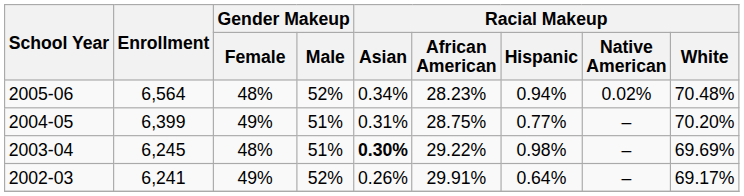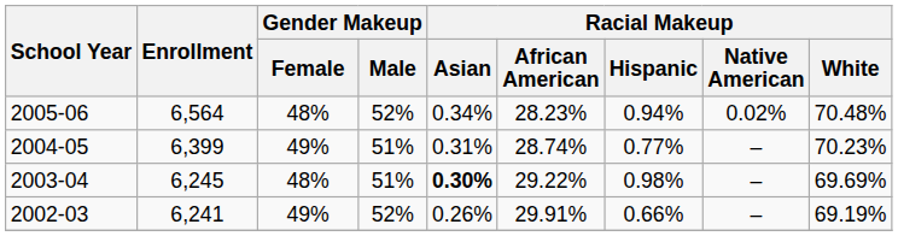 <table class="wikitable" style="font-size: 95%;">
 <tr>
 <th rowspan="2">School Year</th>
 <th rowspan="2">Enrollment</th>
 <th colspan="2">Gender Makeup</th>
 <th colspan="5">Racial Makeup</th>
 </tr>
 <tr>
 <th>Female</th>
 <th>Male</th>
 <th>Asian</th>
 <th>African <br>American</th>
 <th>Hispanic</th>
 <th>Native <br>American</th>
 <th>White</th>
 </tr>
 <tr>
 <td align="left">2005-06</td>
 <td align="center">6,564</td>
 <td align="center">48%</td>
 <td align="center">52%</td>
 <td align="center">0.34%</td>
 <td align="center">28.23%</td>
 <td align="center">0.94%</td>
 <td align="center">0.02%</td>
 <td align="center">70.48%</td>
 </tr>
 <tr>
 <td align="left">2004-05</td>
 <td align="center">6,399</td>
 <td align="center">49%</td>
 <td align="center">51%</td>
 <td align="center">0.31%</td>
-<td align="center">28.75%</td>
+<td align="center">28.74%</td>
 <td align="center">0.77%</td>
 <td align="center">–</td>
-<td align="center">70.20%</td>
+<td align="center">70.23%</td>
 </tr>
 <tr>
 <td align="left">2003-04</td>
 <td align="center">6,245</td>
 <td align="center">48%</td>
 <td align="center">51%</td>
 <td align="center"><strong>0.30%</strong></td>
 <td align="center">29.22%</td>
 <td align="center">0.98%</td>
 <td align="center">–</td>
 <td align="center">69.69%</td>
 </tr>
 <tr>
 <td align="left">2002-03</td>
 <td align="center">6,241</td>
 <td align="center">49%</td>
 <td align="center">52%</td>
 <td align="center">0.26%</td>
 <td align="center">29.91%</td>
-<td align="center">0.64%</td>
+<td align="center">0.66%</td>
 <td align="center">–</td>
-<td align="center">69.17%</td>
+<td align="center">69.19%</td>
 </tr>
 <tr>
 </tr>
 </table>
